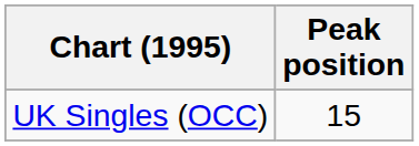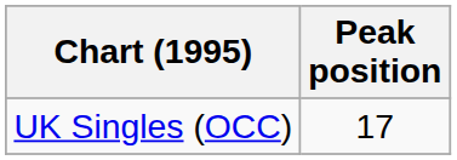 <table class="wikitable sortable">
 <tr>
 <th>Chart (1995)</th>
 <th>Peak<br>position</th>
 </tr>
 <tr>
 <td><a href='#'>UK Singles</a> (<a href='#'>OCC</a>)</td>
-<td style="text-align:center;">15</td>
+<td style="text-align:center;">17</td>
 </tr>
 </table>
